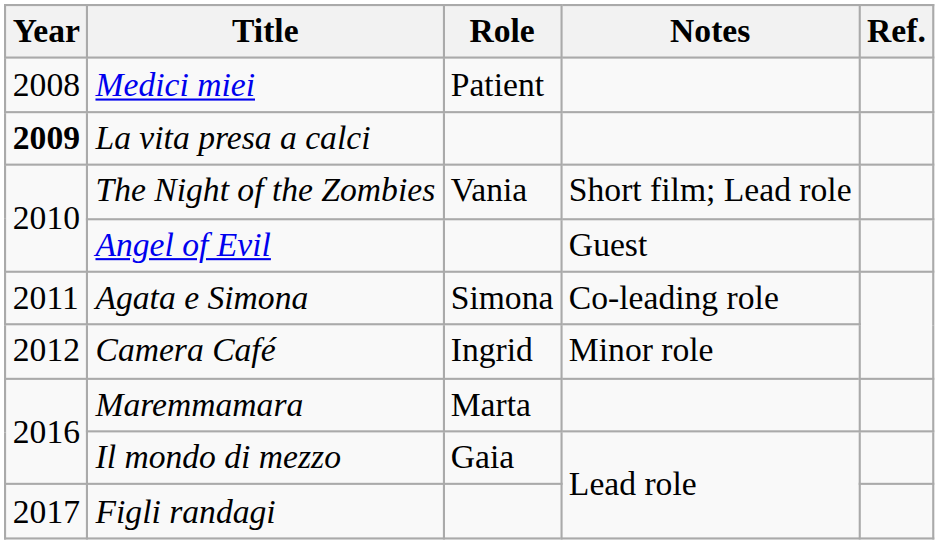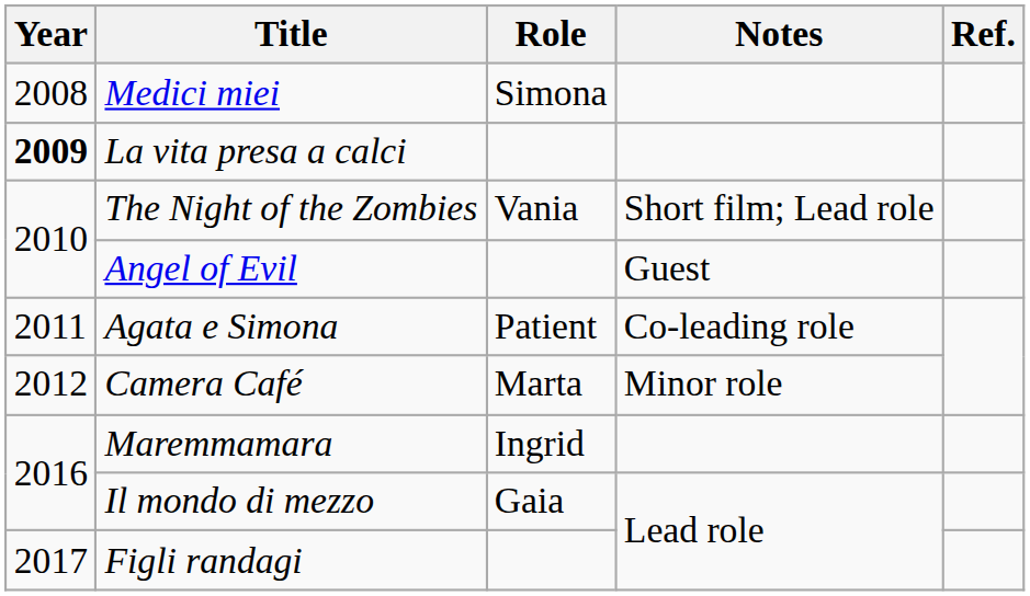 <table class="wikitable">
 <tr>
 <th>Year</th>
 <th>Title</th>
 <th>Role</th>
 <th>Notes</th>
 <th>Ref.</th>
 </tr>
 <tr>
 <td>2008</td>
 <td><em><a href='#'>Medici miei</a></em></td>
-<td>Patient</td>
+<td>Simona</td>
 <td></td>
 <td></td>
 </tr>
 <tr>
 <td><strong>2009</strong></td>
 <td><em>La vita presa a calci</em></td>
 <td></td>
 <td></td>
 <td></td>
 </tr>
 <tr>
 <td rowspan="2">2010</td>
 <td><em>The Night of the Zombies</em></td>
 <td>Vania</td>
 <td>Short film; Lead role</td>
 <td></td>
 </tr>
 <tr>
 <td><em><a href='#'>Angel of Evil</a></em></td>
 <td></td>
 <td>Guest</td>
 <td></td>
 </tr>
 <tr>
 <td>2011</td>
 <td><em>Agata e Simona</em></td>
-<td>Simona</td>
+<td>Patient</td>
 <td>Co-leading role</td>
 <td rowspan="2"></td>
 </tr>
 <tr>
 <td>2012</td>
 <td><em>Camera Café</em></td>
-<td>Ingrid</td>
+<td>Marta</td>
 <td>Minor role</td>
 </tr>
 <tr>
 <td rowspan="2">2016</td>
 <td><em>Maremmamara</em></td>
-<td>Marta</td>
+<td>Ingrid</td>
 <td></td>
 <td></td>
 </tr>
 <tr>
 <td><em>Il mondo di mezzo</em></td>
 <td>Gaia</td>
 <td rowspan="2">Lead role</td>
 <td></td>
 </tr>
 <tr>
 <td>2017</td>
 <td><em>Figli randagi</em></td>
 <td></td>
 <td></td>
 </tr>
 </table>
